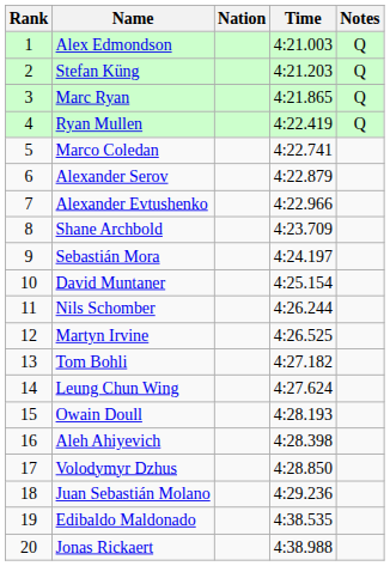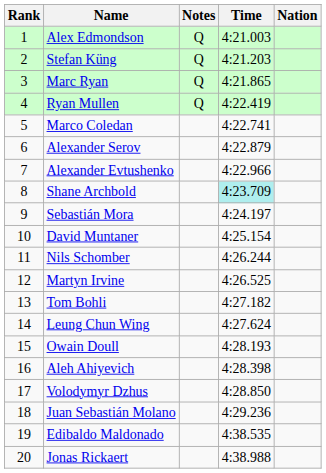 <table class="wikitable sortable" style="text-align:center">
 <tr>
 <th>Rank</th>
 <th>Name</th>
+<th>Notes</th>
+<th>Time</th>
 <th>Nation</th>
-<th>Time</th>
-<th>Notes</th>
 </tr>
 <tr bgcolor=ccffcc>
 <td>1</td>
 <td align=left><a href='#'>Alex Edmondson</a></td>
+<td>Q</td>
+<td>4:21.003</td>
 <td align=left></td>
-<td>4:21.003</td>
-<td>Q</td>
 </tr>
 <tr bgcolor=ccffcc>
 <td>2</td>
 <td align=left><a href='#'>Stefan Küng</a></td>
+<td>Q</td>
+<td>4:21.203</td>
 <td align=left></td>
-<td>4:21.203</td>
-<td>Q</td>
 </tr>
 <tr bgcolor=ccffcc>
 <td>3</td>
 <td align=left><a href='#'>Marc Ryan</a></td>
+<td>Q</td>
+<td>4:21.865</td>
 <td align=left></td>
-<td>4:21.865</td>
-<td>Q</td>
 </tr>
 <tr bgcolor=ccffcc>
 <td>4</td>
 <td align=left><a href='#'>Ryan Mullen</a></td>
+<td>Q</td>
+<td>4:22.419</td>
 <td align=left></td>
-<td>4:22.419</td>
-<td>Q</td>
 </tr>
 <tr>
 <td>5</td>
 <td align=left><a href='#'>Marco Coledan</a></td>
+<td></td>
+<td>4:22.741</td>
 <td align=left></td>
-<td>4:22.741</td>
-<td></td>
 </tr>
 <tr>
 <td>6</td>
 <td align=left><a href='#'>Alexander Serov</a></td>
+<td></td>
+<td>4:22.879</td>
 <td align=left></td>
-<td>4:22.879</td>
-<td></td>
 </tr>
 <tr>
 <td>7</td>
 <td align=left><a href='#'>Alexander Evtushenko</a></td>
+<td></td>
+<td>4:22.966</td>
 <td align=left></td>
-<td>4:22.966</td>
-<td></td>
 </tr>
 <tr>
 <td>8</td>
 <td align=left><a href='#'>Shane Archbold</a></td>
+<td></td>
+<td style="background: paleturquoise;">4:23.709</td>
 <td align=left></td>
-<td>4:23.709</td>
-<td></td>
 </tr>
 <tr>
 <td>9</td>
 <td align=left><a href='#'>Sebastián Mora</a></td>
+<td></td>
+<td>4:24.197</td>
 <td align=left></td>
-<td>4:24.197</td>
-<td></td>
 </tr>
 <tr>
 <td>10</td>
 <td align=left><a href='#'>David Muntaner</a></td>
+<td></td>
+<td>4:25.154</td>
 <td align=left></td>
-<td>4:25.154</td>
-<td></td>
 </tr>
 <tr>
 <td>11</td>
 <td align=left><a href='#'>Nils Schomber</a></td>
+<td></td>
+<td>4:26.244</td>
 <td align=left></td>
-<td>4:26.244</td>
-<td></td>
 </tr>
 <tr>
 <td>12</td>
 <td align=left><a href='#'>Martyn Irvine</a></td>
+<td></td>
+<td>4:26.525</td>
 <td align=left></td>
-<td>4:26.525</td>
-<td></td>
 </tr>
 <tr>
 <td>13</td>
 <td align=left><a href='#'>Tom Bohli</a></td>
+<td></td>
+<td>4:27.182</td>
 <td align=left></td>
-<td>4:27.182</td>
-<td></td>
 </tr>
 <tr>
 <td>14</td>
 <td align=left><a href='#'>Leung Chun Wing</a></td>
+<td></td>
+<td>4:27.624</td>
 <td align=left></td>
-<td>4:27.624</td>
-<td></td>
 </tr>
 <tr>
 <td>15</td>
 <td align=left><a href='#'>Owain Doull</a></td>
+<td></td>
+<td>4:28.193</td>
 <td align=left></td>
-<td>4:28.193</td>
-<td></td>
 </tr>
 <tr>
 <td>16</td>
 <td align=left><a href='#'>Aleh Ahiyevich</a></td>
+<td></td>
+<td>4:28.398</td>
 <td align=left></td>
-<td>4:28.398</td>
-<td></td>
 </tr>
 <tr>
 <td>17</td>
 <td align=left><a href='#'>Volodymyr Dzhus</a></td>
+<td></td>
+<td>4:28.850</td>
 <td align=left></td>
-<td>4:28.850</td>
-<td></td>
 </tr>
 <tr>
 <td>18</td>
 <td align=left><a href='#'>Juan Sebastián Molano</a></td>
+<td></td>
+<td>4:29.236</td>
 <td align=left></td>
-<td>4:29.236</td>
-<td></td>
 </tr>
 <tr>
 <td>19</td>
 <td align=left><a href='#'>Edibaldo Maldonado</a></td>
+<td></td>
+<td>4:38.535</td>
 <td align=left></td>
-<td>4:38.535</td>
-<td></td>
 </tr>
 <tr>
 <td>20</td>
 <td align=left><a href='#'>Jonas Rickaert</a></td>
+<td></td>
+<td>4:38.988</td>
 <td align=left></td>
-<td>4:38.988</td>
-<td></td>
 </tr>
 </table>
